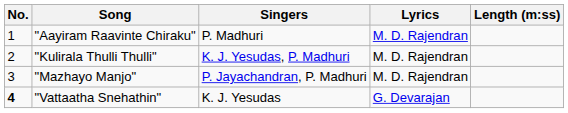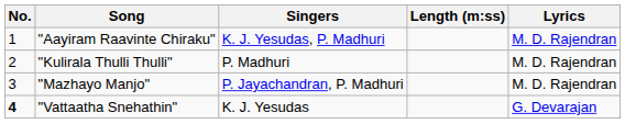 <table class="wikitable" style="font-size:95%;">
 <tr>
 <th>No.</th>
 <th>Song</th>
 <th>Singers</th>
+<th>Length (m:ss)</th>
 <th>Lyrics</th>
-<th>Length (m:ss)</th>
 </tr>
 <tr>
 <td>1</td>
 <td>"Aayiram Raavinte Chiraku"</td>
-<td>P. Madhuri</td>
+<td><a href='#'>K. J. Yesudas</a>, <a href='#'>P. Madhuri</a></td>
+<td></td>
 <td><a href='#'>M. D. Rajendran</a></td>
-<td></td>
 </tr>
 <tr>
 <td>2</td>
 <td>"Kulirala Thulli Thulli"</td>
-<td><a href='#'>K. J. Yesudas</a>, <a href='#'>P. Madhuri</a></td>
+<td>P. Madhuri</td>
+<td></td>
 <td>M. D. Rajendran</td>
-<td></td>
 </tr>
 <tr>
 <td>3</td>
 <td>"Mazhayo Manjo"</td>
 <td><a href='#'>P. Jayachandran</a>, P. Madhuri</td>
+<td></td>
 <td>M. D. Rajendran</td>
-<td></td>
 </tr>
 <tr>
 <td><strong>4</strong></td>
 <td>"Vattaatha Snehathin"</td>
 <td>K. J. Yesudas</td>
+<td></td>
 <td><a href='#'>G. Devarajan</a></td>
-<td></td>
 </tr>
 </table>
